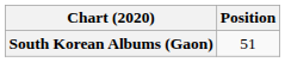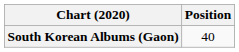 <table class="wikitable plainrowheaders" style="text-align:center;">
 <tr>
 <th>Chart (2020)</th>
 <th>Position</th>
 </tr>
 <tr>
 <th scope="row">South Korean Albums (Gaon)</th>
-<td>51</td>
+<td>40</td>
 </tr>
 </table>
